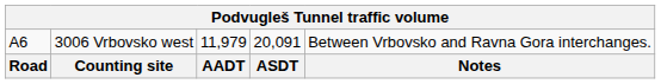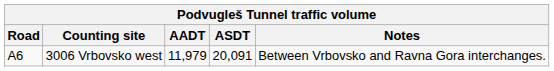 <table class="wikitable">
 <tr>
 <td colspan=5 bgcolor="#f2f2f2" align=center style=margin-top:15><strong>Podvugleš Tunnel traffic volume</strong></td>
+</tr>
+<tr>
+<td align=center bgcolor="#f2f2f2"><strong>Road</strong></td>
+<td align=center bgcolor="#f2f2f2"><strong>Counting site</strong></td>
+<td align=center bgcolor="#f2f2f2"><strong>AADT</strong></td>
+<td align=center bgcolor="#f2f2f2"><strong>ASDT</strong></td>
+<td align=center bgcolor="#f2f2f2"><strong>Notes</strong></td>
 </tr>
 <tr>
 <td> A6</td>
 <td>3006 Vrbovsko west</td>
 <td align=center>11,979</td>
 <td align=center>20,091</td>
 <td>Between Vrbovsko and Ravna Gora interchanges.</td>
 </tr>
-<tr>
-<td align=center bgcolor="#f2f2f2"><strong>Road</strong></td>
-<td align=center bgcolor="#f2f2f2"><strong>Counting site</strong></td>
-<td align=center bgcolor="#f2f2f2"><strong>AADT</strong></td>
-<td align=center bgcolor="#f2f2f2"><strong>ASDT</strong></td>
-<td align=center bgcolor="#f2f2f2"><strong>Notes</strong></td>
-</tr>
 </table>
